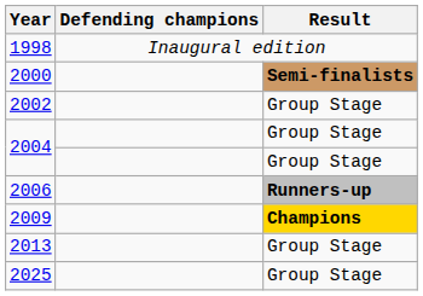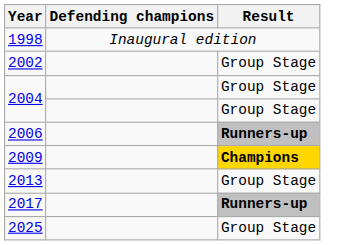 <table class="wikitable">
 <tr>
 <th>Year</th>
 <th>Defending champions</th>
 <th>Result</th>
 </tr>
 <tr>
 <td><a href='#'>1998</a></td>
 <td align="center" colspan="2"><em>Inaugural edition</em></td>
-</tr>
-<tr>
-<td><a href='#'>2000</a></td>
-<td></td>
-<td bgcolor=#CC9966><strong>Semi-finalists</strong></td>
 </tr>
 <tr>
 <td><a href='#'>2002</a></td>
 <td></td>
 <td>Group Stage</td>
 </tr>
 <tr>
 <td rowspan=2><a href='#'>2004</a></td>
 <td></td>
 <td>Group Stage</td>
 </tr>
 <tr>
 <td></td>
 <td>Group Stage</td>
 </tr>
 <tr>
 <td><a href='#'>2006</a></td>
 <td></td>
 <td bgcolor=Silver><strong>Runners-up</strong></td>
 </tr>
 <tr>
 <td><a href='#'>2009</a></td>
 <td></td>
 <td bgcolor=Gold><strong>Champions</strong></td>
 </tr>
 <tr>
 <td><a href='#'>2013</a></td>
 <td></td>
 <td>Group Stage</td>
 </tr>
 <tr>
+<td><a href='#'>2017</a></td>
+<td></td>
+<td bgcolor=Silver><strong>Runners-up</strong></td>
+</tr>
+<tr>
 <td><a href='#'>2025</a></td>
 <td></td>
 <td>Group Stage</td>
 </tr>
 </table>
